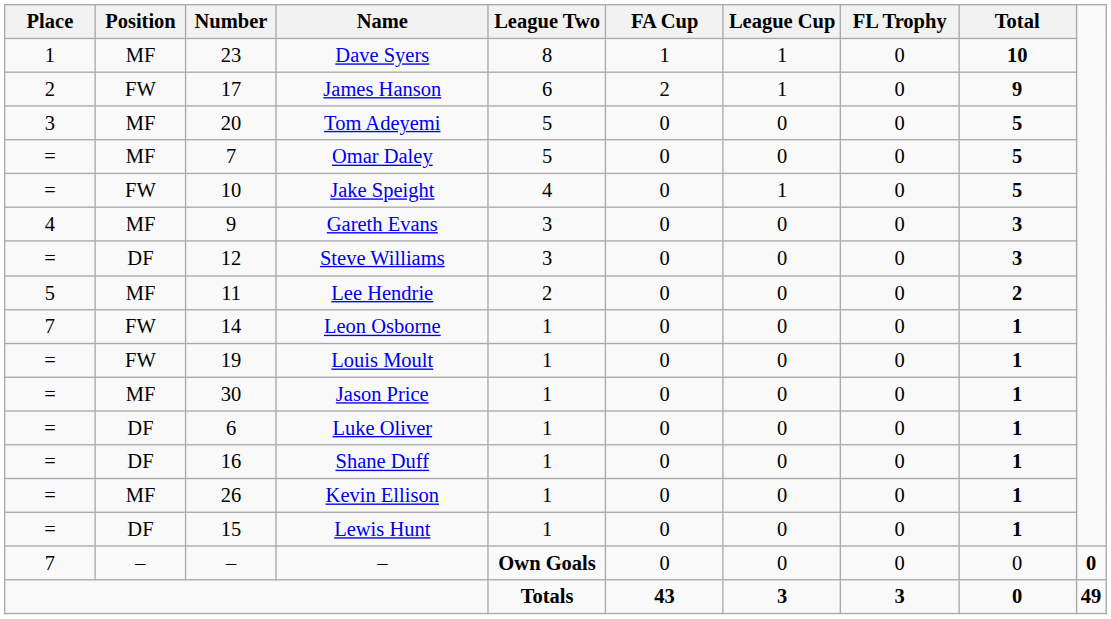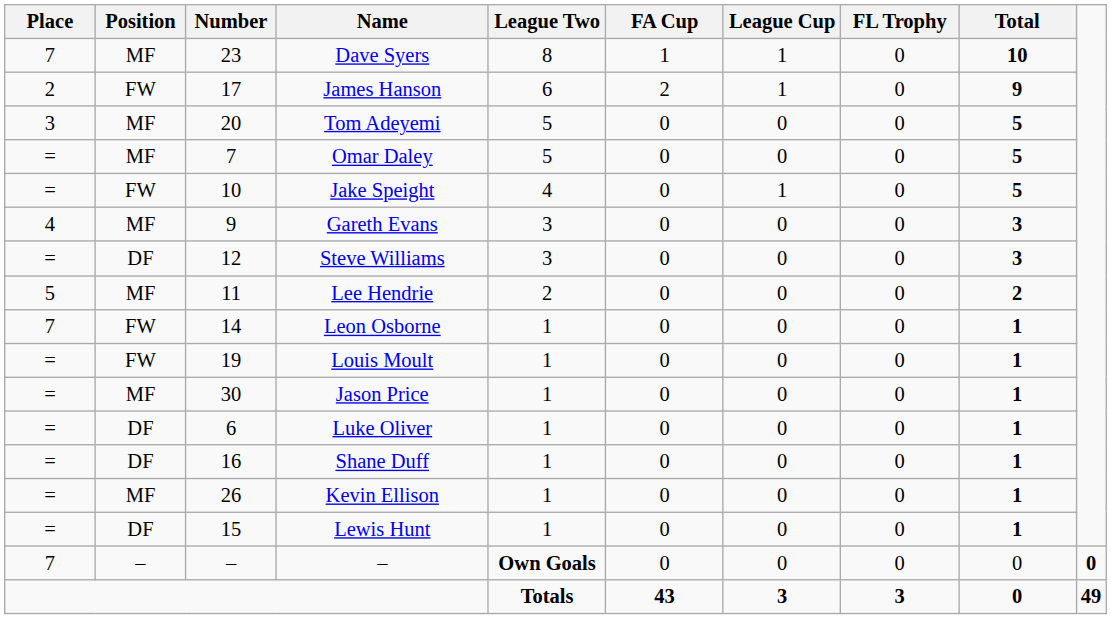 <table class="wikitable" style="font-size: 95%; text-align: center;">
 <tr>
 <th width=60>Place</th>
 <th width=60>Position</th>
 <th width=60>Number</th>
 <th width=150>Name</th>
 <th width=80>League Two</th>
 <th width=80>FA Cup</th>
 <th width=80>League Cup</th>
 <th width=80>FL Trophy</th>
 <th width=80>Total</th>
 </tr>
 <tr>
-<td>1</td>
+<td>7</td>
 <td>MF</td>
 <td>23</td>
 <td><a href='#'>Dave Syers</a></td>
 <td>8</td>
 <td>1</td>
 <td>1</td>
 <td>0</td>
 <td><strong>10</strong></td>
 </tr>
 <tr>
 <td>2</td>
 <td>FW</td>
 <td>17</td>
 <td><a href='#'>James Hanson</a></td>
 <td>6</td>
 <td>2</td>
 <td>1</td>
 <td>0</td>
 <td><strong>9</strong></td>
 </tr>
 <tr>
 <td>3</td>
 <td>MF</td>
 <td>20</td>
 <td><a href='#'>Tom Adeyemi</a></td>
 <td>5</td>
 <td>0</td>
 <td>0</td>
 <td>0</td>
 <td><strong>5</strong></td>
 </tr>
 <tr>
 <td>=</td>
 <td>MF</td>
 <td>7</td>
 <td><a href='#'>Omar Daley</a></td>
 <td>5</td>
 <td>0</td>
 <td>0</td>
 <td>0</td>
 <td><strong>5</strong></td>
 </tr>
 <tr>
 <td>=</td>
 <td>FW</td>
 <td>10</td>
 <td><a href='#'>Jake Speight</a></td>
 <td>4</td>
 <td>0</td>
 <td>1</td>
 <td>0</td>
 <td><strong>5</strong></td>
 </tr>
 <tr>
 <td>4</td>
 <td>MF</td>
 <td>9</td>
 <td><a href='#'>Gareth Evans</a></td>
 <td>3</td>
 <td>0</td>
 <td>0</td>
 <td>0</td>
 <td><strong>3</strong></td>
 </tr>
 <tr>
 <td>=</td>
 <td>DF</td>
 <td>12</td>
 <td><a href='#'>Steve Williams</a></td>
 <td>3</td>
 <td>0</td>
 <td>0</td>
 <td>0</td>
 <td><strong>3</strong></td>
 </tr>
 <tr>
 <td>5</td>
 <td>MF</td>
 <td>11</td>
 <td><a href='#'>Lee Hendrie</a></td>
 <td>2</td>
 <td>0</td>
 <td>0</td>
 <td>0</td>
 <td><strong>2</strong></td>
 </tr>
 <tr>
 <td>7</td>
 <td>FW</td>
 <td>14</td>
 <td><a href='#'>Leon Osborne</a></td>
 <td>1</td>
 <td>0</td>
 <td>0</td>
 <td>0</td>
 <td><strong>1</strong></td>
 </tr>
 <tr>
 <td>=</td>
 <td>FW</td>
 <td>19</td>
 <td><a href='#'>Louis Moult</a></td>
 <td>1</td>
 <td>0</td>
 <td>0</td>
 <td>0</td>
 <td><strong>1</strong></td>
 </tr>
 <tr>
 <td>=</td>
 <td>MF</td>
 <td>30</td>
 <td><a href='#'>Jason Price</a></td>
 <td>1</td>
 <td>0</td>
 <td>0</td>
 <td>0</td>
 <td><strong>1</strong></td>
 </tr>
 <tr>
 <td>=</td>
 <td>DF</td>
 <td>6</td>
 <td><a href='#'>Luke Oliver</a></td>
 <td>1</td>
 <td>0</td>
 <td>0</td>
 <td>0</td>
 <td><strong>1</strong></td>
 </tr>
 <tr>
 <td>=</td>
 <td>DF</td>
 <td>16</td>
 <td><a href='#'>Shane Duff</a></td>
 <td>1</td>
 <td>0</td>
 <td>0</td>
 <td>0</td>
 <td><strong>1</strong></td>
 </tr>
 <tr>
 <td>=</td>
 <td>MF</td>
 <td>26</td>
 <td><a href='#'>Kevin Ellison</a></td>
 <td>1</td>
 <td>0</td>
 <td>0</td>
 <td>0</td>
 <td><strong>1</strong></td>
 </tr>
 <tr>
 <td>=</td>
 <td>DF</td>
 <td>15</td>
 <td><a href='#'>Lewis Hunt</a></td>
 <td>1</td>
 <td>0</td>
 <td>0</td>
 <td>0</td>
 <td><strong>1</strong></td>
 </tr>
 <tr>
 <td>7</td>
 <td>–</td>
 <td>–</td>
 <td>–</td>
 <td><strong>Own Goals</strong></td>
 <td>0</td>
 <td>0</td>
 <td>0</td>
 <td>0</td>
 <td><strong>0</strong></td>
 </tr>
 <tr>
 <td colspan="4"></td>
 <td><strong>Totals</strong></td>
 <td><strong>43</strong></td>
 <td><strong>3</strong></td>
 <td><strong>3</strong></td>
 <td><strong>0</strong></td>
 <td><strong>49</strong></td>
 </tr>
 </table>
